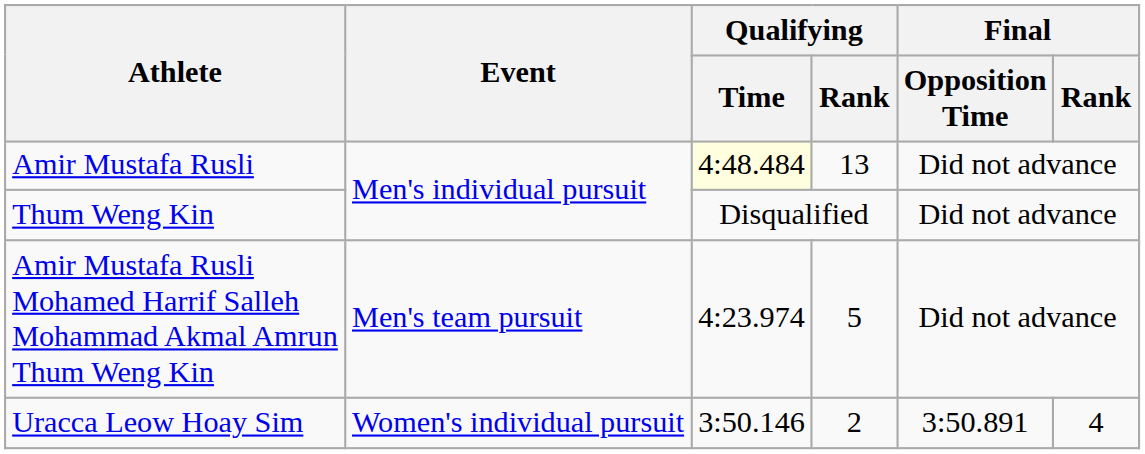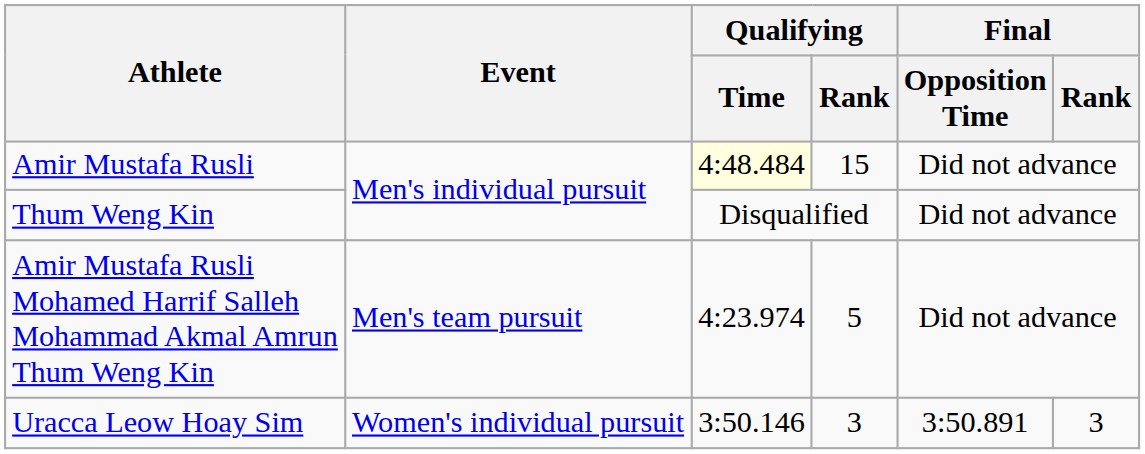 <table class=wikitable style="text-align:center; font-size:90%">
 <tr>
 <th rowspan=2>Athlete</th>
 <th rowspan=2>Event</th>
 <th colspan=2>Qualifying</th>
 <th colspan=2>Final</th>
 </tr>
 <tr>
 <th>Time</th>
 <th>Rank</th>
 <th>Opposition<br>Time</th>
 <th>Rank</th>
 </tr>
 <tr>
 <td align=left><a href='#'>Amir Mustafa Rusli</a></td>
 <td align=left rowspan=2><a href='#'>Men's individual pursuit</a></td>
 <td style="background: lightyellow;">4:48.484</td>
-<td>13</td>
+<td>15</td>
 <td colspan=2>Did not advance</td>
 </tr>
 <tr>
 <td align=left><a href='#'>Thum Weng Kin</a></td>
 <td colspan=2>Disqualified</td>
 <td colspan=2>Did not advance</td>
 </tr>
 <tr>
 <td align=left><a href='#'>Amir Mustafa Rusli</a><br><a href='#'>Mohamed Harrif Salleh</a><br><a href='#'>Mohammad Akmal Amrun</a><br><a href='#'>Thum Weng Kin</a></td>
 <td align=left><a href='#'>Men's team pursuit</a></td>
 <td>4:23.974</td>
 <td>5</td>
 <td colspan=2>Did not advance</td>
 </tr>
 <tr>
 <td align="left"><a href='#'>Uracca Leow Hoay Sim</a></td>
 <td align=left><a href='#'>Women's individual pursuit</a></td>
 <td>3:50.146</td>
-<td>2 <strong></strong></td>
+<td>3 <strong></strong></td>
 <td>3:50.891</td>
-<td>4</td>
+<td>3</td>
 </tr>
 </table>
